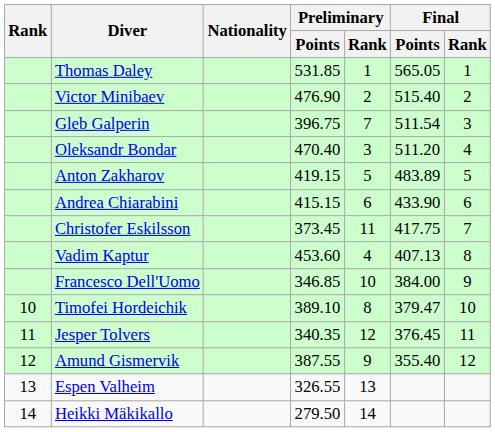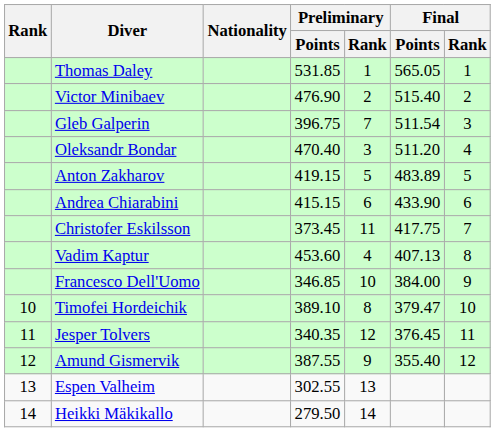 <table class="wikitable" style="text-align:center">
 <tr>
 <th rowspan=2>Rank</th>
 <th rowspan=2>Diver</th>
 <th rowspan=2>Nationality</th>
 <th colspan="2">Preliminary</th>
 <th colspan="2">Final</th>
 </tr>
 <tr>
 <th>Points</th>
 <th>Rank</th>
 <th>Points</th>
 <th>Rank</th>
 </tr>
 <tr bgcolor=ccffcc>
 <td></td>
 <td align=left><a href='#'>Thomas Daley</a></td>
 <td align=left></td>
 <td>531.85</td>
 <td>1</td>
 <td>565.05</td>
 <td>1</td>
 </tr>
 <tr bgcolor=ccffcc>
 <td></td>
 <td align=left><a href='#'>Victor Minibaev</a></td>
 <td align=left></td>
 <td>476.90</td>
 <td>2</td>
 <td>515.40</td>
 <td>2</td>
 </tr>
 <tr bgcolor=ccffcc>
 <td></td>
 <td align=left><a href='#'>Gleb Galperin</a></td>
 <td align=left></td>
 <td>396.75</td>
 <td>7</td>
 <td>511.54</td>
 <td>3</td>
 </tr>
 <tr bgcolor=ccffcc>
 <td></td>
 <td align=left><a href='#'>Oleksandr Bondar</a></td>
 <td align=left></td>
 <td>470.40</td>
 <td>3</td>
 <td>511.20</td>
 <td>4</td>
 </tr>
 <tr bgcolor=ccffcc>
 <td></td>
 <td align=left><a href='#'>Anton Zakharov</a></td>
 <td align=left></td>
 <td>419.15</td>
 <td>5</td>
 <td>483.89</td>
 <td>5</td>
 </tr>
 <tr bgcolor=ccffcc>
 <td></td>
 <td align=left><a href='#'>Andrea Chiarabini</a></td>
 <td align=left></td>
 <td>415.15</td>
 <td>6</td>
 <td>433.90</td>
 <td>6</td>
 </tr>
 <tr bgcolor=ccffcc>
 <td></td>
 <td align=left><a href='#'>Christofer Eskilsson</a></td>
 <td align=left></td>
 <td>373.45</td>
 <td>11</td>
 <td>417.75</td>
 <td>7</td>
 </tr>
 <tr bgcolor=ccffcc>
 <td></td>
 <td align=left><a href='#'>Vadim Kaptur</a></td>
 <td align=left></td>
 <td>453.60</td>
 <td>4</td>
 <td>407.13</td>
 <td>8</td>
 </tr>
 <tr bgcolor=ccffcc>
 <td></td>
 <td align=left><a href='#'>Francesco Dell'Uomo</a></td>
 <td align=left></td>
 <td>346.85</td>
 <td>10</td>
 <td>384.00</td>
 <td>9</td>
 </tr>
 <tr bgcolor=ccffcc>
 <td>10</td>
 <td align=left><a href='#'>Timofei Hordeichik</a></td>
 <td align=left></td>
 <td>389.10</td>
 <td>8</td>
 <td>379.47</td>
 <td>10</td>
 </tr>
 <tr bgcolor=ccffcc>
 <td>11</td>
 <td align=left><a href='#'>Jesper Tolvers</a></td>
 <td align=left></td>
 <td>340.35</td>
 <td>12</td>
 <td>376.45</td>
 <td>11</td>
 </tr>
 <tr bgcolor=ccffcc>
 <td>12</td>
 <td align=left><a href='#'>Amund Gismervik</a></td>
 <td align=left></td>
 <td>387.55</td>
 <td>9</td>
 <td>355.40</td>
 <td>12</td>
 </tr>
 <tr>
 <td>13</td>
 <td align=left><a href='#'>Espen Valheim</a></td>
 <td align=left></td>
-<td>326.55</td>
+<td>302.55</td>
 <td>13</td>
 <td></td>
 <td></td>
 </tr>
 <tr>
 <td>14</td>
 <td align=left><a href='#'>Heikki Mäkikallo</a></td>
 <td align=left></td>
 <td>279.50</td>
 <td>14</td>
 <td></td>
 <td></td>
 </tr>
 </table>
